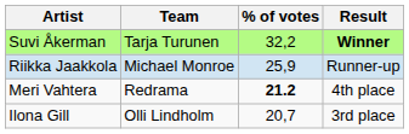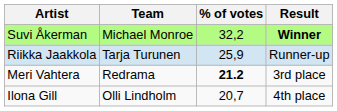 <table class=wikitable>
 <tr>
 <th>Artist</th>
 <th>Team</th>
 <th>% of votes</th>
 <th>Result</th>
 </tr>
 <tr style="background:#B4FB84;">
 <td>Suvi Åkerman</td>
-<td>Tarja Turunen</td>
+<td>Michael Monroe</td>
 <td align="center">32,2</td>
 <td align="center"><strong>Winner</strong></td>
 </tr>
 <tr style="background:#D1E5F3;">
 <td>Riikka Jaakkola</td>
-<td>Michael Monroe</td>
+<td>Tarja Turunen</td>
 <td align="center">25,9</td>
 <td align="center">Runner-up</td>
 </tr>
 <tr>
 <td>Meri Vahtera</td>
 <td>Redrama</td>
 <td align="center"><strong>21.2</strong></td>
-<td align="center">4th place</td>
+<td align="center">3rd place</td>
 </tr>
 <tr>
 <td>Ilona Gill</td>
 <td>Olli Lindholm</td>
 <td align="center">20,7</td>
-<td align="center">3rd place</td>
+<td align="center">4th place</td>
 </tr>
 </table>
